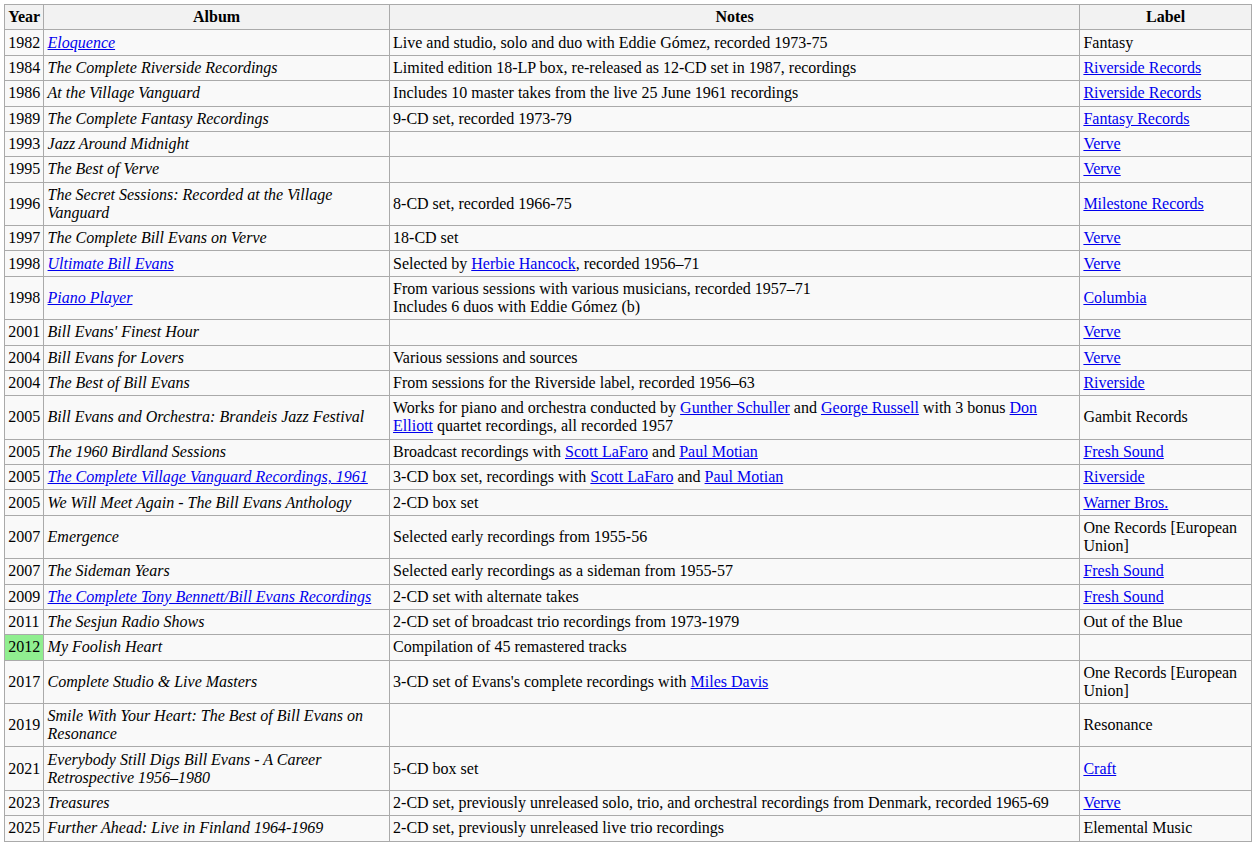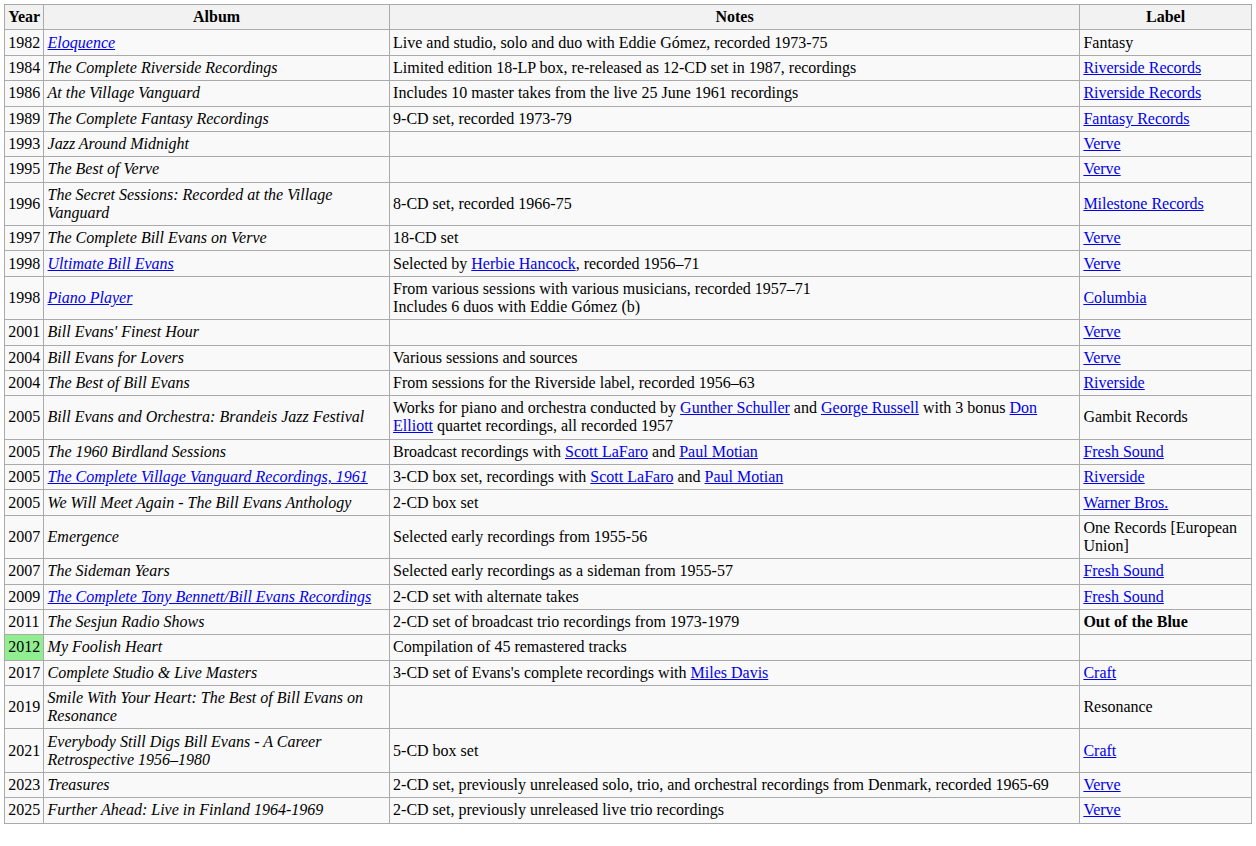 <table class="wikitable sortable">
 <tr>
 <th rowspan=1>Year</th>
 <th rowspan=1>Album</th>
 <th colspan=1>Notes</th>
 <th rowspan=1>Label</th>
 </tr>
 <tr>
 <td>1982</td>
 <td><em><a href='#'>Eloquence</a></em></td>
 <td>Live and studio, solo and duo with Eddie Gómez, recorded 1973-75</td>
 <td>Fantasy</td>
 </tr>
 <tr>
 <td>1984</td>
 <td><em>The Complete Riverside Recordings</em></td>
 <td>Limited edition 18-LP box, re-released as 12-CD set in 1987, recordings</td>
 <td><a href='#'>Riverside Records</a></td>
 </tr>
 <tr>
 <td>1986</td>
 <td><em>At the Village Vanguard</em></td>
 <td>Includes 10 master takes from the live 25 June 1961 recordings</td>
 <td><a href='#'>Riverside Records</a></td>
 </tr>
 <tr>
 <td>1989</td>
 <td><em>The Complete Fantasy Recordings</em></td>
 <td>9-CD set, recorded 1973-79</td>
 <td><a href='#'>Fantasy Records</a></td>
 </tr>
 <tr>
 <td>1993</td>
 <td><em>Jazz Around Midnight</em></td>
 <td></td>
 <td><a href='#'>Verve</a></td>
 </tr>
 <tr>
 <td>1995</td>
 <td><em>The Best of Verve</em></td>
 <td></td>
 <td><a href='#'>Verve</a></td>
 </tr>
 <tr>
 <td>1996</td>
 <td><em>The Secret Sessions: Recorded at the Village Vanguard</em></td>
 <td>8-CD set, recorded 1966-75</td>
 <td><a href='#'>Milestone Records</a></td>
 </tr>
 <tr>
 <td>1997</td>
 <td><em>The Complete Bill Evans on Verve</em></td>
 <td>18-CD set</td>
 <td><a href='#'>Verve</a></td>
 </tr>
 <tr>
 <td>1998</td>
 <td><em><a href='#'>Ultimate Bill Evans</a></em></td>
 <td>Selected by <a href='#'>Herbie Hancock</a>, recorded 1956–71</td>
 <td><a href='#'>Verve</a></td>
 </tr>
 <tr>
 <td>1998</td>
 <td><em><a href='#'>Piano Player</a></em></td>
 <td>From various sessions with various musicians, recorded 1957–71<br>Includes 6 duos with Eddie Gómez (b)</td>
 <td><a href='#'>Columbia</a></td>
 </tr>
 <tr>
 <td>2001</td>
 <td><em>Bill Evans' Finest Hour</em></td>
 <td></td>
 <td><a href='#'>Verve</a></td>
 </tr>
 <tr>
 <td>2004</td>
 <td><em>Bill Evans for Lovers</em></td>
 <td>Various sessions and sources</td>
 <td><a href='#'>Verve</a></td>
 </tr>
 <tr>
 <td>2004</td>
 <td><em>The Best of Bill Evans</em></td>
 <td>From sessions for the Riverside label, recorded 1956–63</td>
 <td><a href='#'>Riverside</a></td>
 </tr>
 <tr>
 <td>2005</td>
 <td><em>Bill Evans and Orchestra: Brandeis Jazz Festival</em></td>
 <td>Works for piano and orchestra conducted by <a href='#'>Gunther Schuller</a> and <a href='#'>George Russell</a> with 3 bonus <a href='#'>Don Elliott</a> quartet recordings, all recorded 1957</td>
 <td>Gambit Records</td>
 </tr>
 <tr>
 <td>2005</td>
 <td><em>The 1960 Birdland Sessions</em></td>
 <td>Broadcast recordings with <a href='#'>Scott LaFaro</a> and <a href='#'>Paul Motian</a></td>
 <td><a href='#'>Fresh Sound</a></td>
 </tr>
 <tr>
 <td>2005</td>
 <td><em><a href='#'>The Complete Village Vanguard Recordings, 1961</a></em></td>
 <td>3-CD box set, recordings with <a href='#'>Scott LaFaro</a> and <a href='#'>Paul Motian</a></td>
 <td><a href='#'>Riverside</a></td>
 </tr>
 <tr>
 <td>2005</td>
 <td><em>We Will Meet Again - The Bill Evans Anthology</em></td>
 <td>2-CD box set</td>
 <td><a href='#'>Warner Bros.</a></td>
 </tr>
 <tr>
 <td>2007</td>
 <td><em>Emergence</em></td>
 <td>Selected early recordings from 1955-56</td>
 <td>One Records [European Union]</td>
 </tr>
 <tr>
 <td>2007</td>
 <td><em>The Sideman Years</em></td>
 <td>Selected early recordings as a sideman from 1955-57</td>
 <td><a href='#'>Fresh Sound</a></td>
 </tr>
 <tr>
 <td>2009</td>
 <td><em><a href='#'>The Complete Tony Bennett/Bill Evans Recordings</a></em></td>
 <td>2-CD set with alternate takes</td>
 <td><a href='#'>Fresh Sound</a></td>
 </tr>
 <tr>
 <td>2011</td>
 <td><em>The Sesjun Radio Shows</em></td>
 <td>2-CD set of broadcast trio recordings from 1973-1979</td>
-<td>Out of the Blue</td>
+<td><strong>Out of the Blue</strong></td>
 </tr>
 <tr>
 <td style="background: lightgreen;">2012</td>
 <td><em>My Foolish Heart</em></td>
 <td>Compilation of 45 remastered tracks</td>
 <td></td>
 </tr>
 <tr>
 <td>2017</td>
 <td><em>Complete Studio & Live Masters</em></td>
 <td>3-CD set of Evans's complete recordings with <a href='#'>Miles Davis</a></td>
-<td>One Records [European Union]</td>
+<td><a href='#'>Craft</a></td>
 </tr>
 <tr>
 <td>2019</td>
 <td><em>Smile With Your Heart: The Best of Bill Evans on Resonance</em></td>
 <td></td>
 <td>Resonance</td>
 </tr>
 <tr>
 <td>2021</td>
 <td><em>Everybody Still Digs Bill Evans - A Career Retrospective 1956–1980</em></td>
 <td>5-CD box set</td>
 <td><a href='#'>Craft</a></td>
 </tr>
 <tr>
 <td>2023</td>
 <td><em>Treasures</em></td>
 <td>2-CD set, previously unreleased solo, trio, and orchestral recordings from Denmark, recorded 1965-69</td>
 <td><a href='#'>Verve</a></td>
 </tr>
 <tr>
 <td>2025</td>
 <td><em>Further Ahead: Live in Finland 1964-1969</em></td>
 <td>2-CD set, previously unreleased live trio recordings</td>
-<td>Elemental Music</td>
+<td><a href='#'>Verve</a></td>
 </tr>
 </table>
